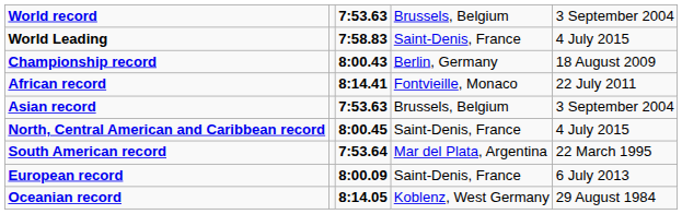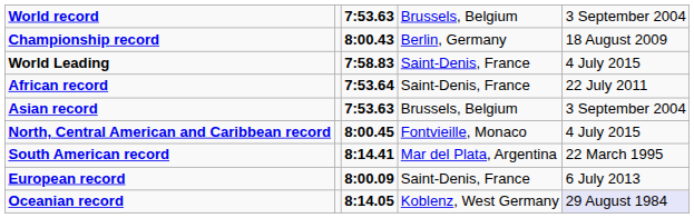 <table class="wikitable">
 <tr>
 <td><strong><a href='#'>World record</a></strong></td>
 <td></td>
 <td><strong>7:53.63</strong></td>
 <td><a href='#'>Brussels</a>, Belgium</td>
 <td>3 September 2004</td>
 </tr>
 <tr>
+<td><strong><a href='#'>Championship record</a></strong></td>
+<td></td>
+<td><strong>8:00.43</strong></td>
+<td><a href='#'>Berlin</a>, Germany</td>
+<td>18 August 2009</td>
+</tr>
+<tr>
 <td><strong>World Leading</strong></td>
 <td></td>
 <td><strong> 7:58.83</strong></td>
 <td><a href='#'>Saint-Denis</a>, France</td>
 <td>4 July 2015</td>
 </tr>
 <tr>
-<td><strong><a href='#'>Championship record</a></strong></td>
-<td></td>
-<td><strong>8:00.43</strong></td>
-<td><a href='#'>Berlin</a>, Germany</td>
-<td>18 August 2009</td>
-</tr>
-<tr>
 <td><strong><a href='#'>African record</a></strong></td>
 <td></td>
-<td><strong>8:14.41</strong></td>
-<td><a href='#'>Fontvieille</a>, Monaco</td>
+<td><strong>7:53.64</strong></td>
+<td>Saint-Denis, France</td>
 <td>22 July 2011</td>
 </tr>
 <tr>
 <td><strong><a href='#'>Asian record</a></strong></td>
 <td></td>
 <td><strong>7:53.63</strong></td>
 <td>Brussels, Belgium</td>
 <td>3 September 2004</td>
 </tr>
 <tr>
 <td><strong><a href='#'>North, Central American and Caribbean record</a></strong></td>
 <td></td>
 <td><strong>8:00.45</strong></td>
-<td>Saint-Denis, France</td>
+<td><a href='#'>Fontvieille</a>, Monaco</td>
 <td>4 July 2015</td>
 </tr>
 <tr>
 <td><strong><a href='#'>South American record</a></strong></td>
 <td></td>
-<td><strong>7:53.64</strong></td>
+<td><strong>8:14.41</strong></td>
 <td><a href='#'>Mar del Plata</a>, Argentina</td>
 <td>22 March 1995</td>
 </tr>
 <tr>
 <td><strong><a href='#'>European record</a></strong></td>
 <td></td>
 <td><strong>8:00.09</strong></td>
 <td>Saint-Denis, France</td>
 <td>6 July 2013</td>
 </tr>
 <tr>
 <td><strong><a href='#'>Oceanian record</a></strong></td>
 <td></td>
 <td><strong>8:14.05</strong></td>
 <td><a href='#'>Koblenz</a>, West Germany</td>
-<td>29 August 1984</td>
+<td style="background: lavender;">29 August 1984</td>
 </tr>
 </table>
